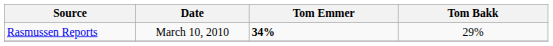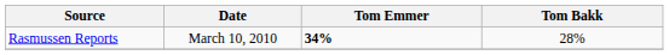 <table class="wikitable collapsible">
 <tr>
 <th width="175px">Source</th>
 <th width="150px">Date</th>
 <th width="200px" align="center">Tom Emmer</th>
 <th width="200px" align="center">Tom Bakk</th>
 </tr>
 <tr>
 <td><a href='#'>Rasmussen Reports</a></td>
 <td align="center">March 10, 2010</td>
 <td><strong>34%</strong></td>
-<td align="center">29%</td>
+<td align="center">28%</td>
 </tr>
 <tr>
 </tr>
 </table>
